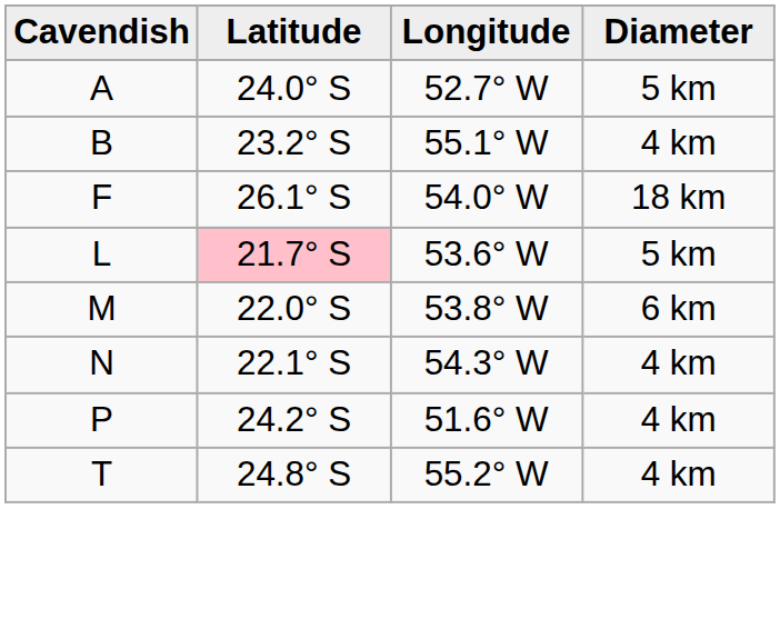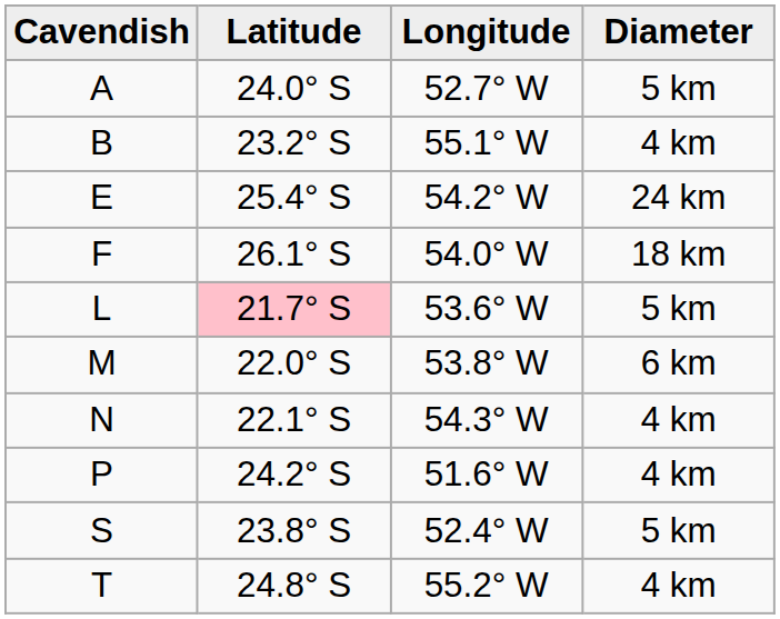 <table class="wikitable">
 <tr>
 <th width="25%" style="background:#eeeeee;">Cavendish</th>
 <th width="25%" style="background:#eeeeee;">Latitude</th>
 <th width="25%" style="background:#eeeeee;">Longitude</th>
 <th width="25%" style="background:#eeeeee;">Diameter</th>
 </tr>
 <tr>
 <td align="center">A</td>
 <td align="center">24.0° S</td>
 <td align="center">52.7° W</td>
 <td align="center">5 km</td>
 </tr>
 <tr>
 <td align="center">B</td>
 <td align="center">23.2° S</td>
 <td align="center">55.1° W</td>
 <td align="center">4 km</td>
+</tr>
+<tr>
+<td align="center">E</td>
+<td align="center">25.4° S</td>
+<td align="center">54.2° W</td>
+<td align="center">24 km</td>
 </tr>
 <tr>
 <td align="center">F</td>
 <td align="center">26.1° S</td>
 <td align="center">54.0° W</td>
 <td align="center">18 km</td>
 </tr>
 <tr>
 <td align="center">L</td>
 <td align="center" style="background: pink;">21.7° S</td>
 <td align="center">53.6° W</td>
 <td align="center">5 km</td>
 </tr>
 <tr>
 <td align="center">M</td>
 <td align="center">22.0° S</td>
 <td align="center">53.8° W</td>
 <td align="center">6 km</td>
 </tr>
 <tr>
 <td align="center">N</td>
 <td align="center">22.1° S</td>
 <td align="center">54.3° W</td>
 <td align="center">4 km</td>
 </tr>
 <tr>
 <td align="center">P</td>
 <td align="center">24.2° S</td>
 <td align="center">51.6° W</td>
 <td align="center">4 km</td>
 </tr>
 <tr>
+<td align="center">S</td>
+<td align="center">23.8° S</td>
+<td align="center">52.4° W</td>
+<td align="center">5 km</td>
+</tr>
+<tr>
 <td align="center">T</td>
 <td align="center">24.8° S</td>
 <td align="center">55.2° W</td>
 <td align="center">4 km</td>
 </tr>
 </table>
